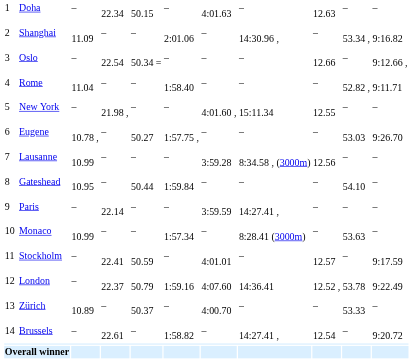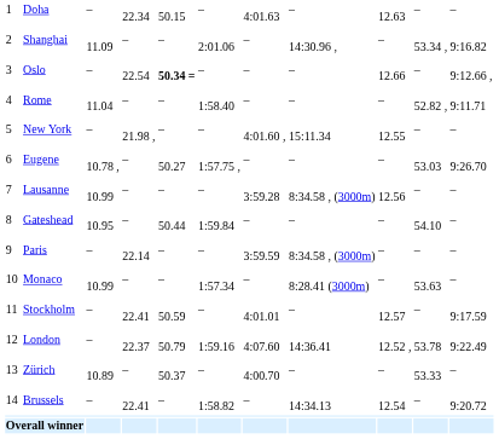 <table>
 <tr>
 <td>1</td>
 <td align=left><a href='#'>Doha</a></td>
 <td>–</td>
 <td><br> 22.34</td>
 <td><br> 50.15 </td>
 <td>–</td>
 <td><br> 4:01.63</td>
 <td>–</td>
 <td><br> 12.63</td>
 <td>–</td>
 <td>–</td>
 </tr>
 <tr>
 <td>2</td>
 <td align=left><a href='#'>Shanghai</a></td>
 <td><br> 11.09</td>
 <td>–</td>
 <td>–</td>
 <td> <br> 2:01.06</td>
 <td>–</td>
 <td> <br> 14:30.96 , </td>
 <td>–</td>
 <td><br> 53.34 , </td>
 <td> <br> 9:16.82 </td>
 </tr>
 <tr>
 <td>3</td>
 <td align=left><a href='#'>Oslo</a></td>
 <td>–</td>
 <td><br> 22.54</td>
-<td><br> 50.34 =</td>
+<td><strong><br> 50.34 =</strong></td>
 <td>–</td>
 <td>–</td>
 <td>–</td>
 <td><br> 12.66 </td>
 <td>–</td>
 <td><br> 9:12.66 , </td>
 </tr>
 <tr>
 <td>4</td>
 <td align=left><a href='#'>Rome</a></td>
 <td><br> 11.04</td>
 <td>–</td>
 <td>–</td>
 <td> <br> 1:58.40 </td>
 <td>–</td>
 <td>–</td>
 <td>–</td>
 <td><br> 52.82 , </td>
 <td><br> 9:11.71 </td>
 </tr>
 <tr>
 <td>5</td>
 <td align=left><a href='#'>New York</a></td>
 <td>–</td>
 <td><br> 21.98 , </td>
 <td>–</td>
 <td>–</td>
 <td><br> 4:01.60 , </td>
 <td><br> 15:11.34</td>
 <td><br> 12.55 </td>
 <td>–</td>
 <td>–</td>
 </tr>
 <tr>
 <td>6</td>
 <td align=left><a href='#'>Eugene</a></td>
 <td><br> 10.78 , </td>
 <td>–</td>
 <td><br> 50.27</td>
 <td><br> 1:57.75 , </td>
 <td>–</td>
 <td>–</td>
 <td>–</td>
 <td><br> 53.03 </td>
 <td><br> 9:26.70</td>
 </tr>
 <tr>
 <td>7</td>
 <td align=left><a href='#'>Lausanne</a></td>
 <td><br> 10.99</td>
 <td>–</td>
 <td>–</td>
 <td>–</td>
 <td><br> 3:59.28 </td>
 <td><br> 8:34.58 ,  (<a href='#'>3000m</a>)</td>
 <td><br> 12.56 </td>
 <td>–</td>
 <td>–</td>
 </tr>
 <tr>
 <td>8</td>
 <td align=left><a href='#'>Gateshead</a></td>
 <td><br> 10.95</td>
 <td>–</td>
 <td><br> 50.44</td>
 <td><br> 1:59.84</td>
 <td>–</td>
 <td>–</td>
 <td>–</td>
 <td><br> 54.10</td>
 <td>–</td>
 </tr>
 <tr>
 <td>9</td>
 <td align=left><a href='#'>Paris</a></td>
 <td>–</td>
 <td><br> 22.14</td>
 <td>–</td>
 <td>–</td>
 <td><br> 3:59.59 </td>
-<td><br> 14:27.41 , </td>
+<td><br> 8:34.58 ,  (<a href='#'>3000m</a>)</td>
 <td>–</td>
 <td>–</td>
 <td>–</td>
 </tr>
 <tr>
 <td>10</td>
 <td align=left><a href='#'>Monaco</a></td>
 <td><br> 10.99</td>
 <td>–</td>
 <td>–</td>
 <td><br> 1:57.34 </td>
 <td>–</td>
 <td><br> 8:28.41  (<a href='#'>3000m</a>)</td>
 <td>–</td>
 <td><br> 53.63</td>
 <td>–</td>
 </tr>
 <tr>
 <td>11</td>
 <td align=left><a href='#'>Stockholm</a></td>
 <td>–</td>
 <td><br> 22.41</td>
 <td><br> 50.59</td>
 <td>–</td>
 <td><br> 4:01.01</td>
 <td>–</td>
 <td><br> 12.57 </td>
 <td>–</td>
 <td><br> 9:17.59</td>
 </tr>
 <tr>
 <td>12</td>
 <td align=left><a href='#'>London</a></td>
 <td>–</td>
 <td><br> 22.37</td>
 <td><br> 50.79</td>
 <td><br> 1:59.16</td>
 <td><br> 4:07.60</td>
 <td><br> 14:36.41</td>
 <td><br> 12.52 , </td>
 <td><br> 53.78</td>
 <td><br> 9:22.49 </td>
 </tr>
 <tr>
 <td>13</td>
 <td align=left><a href='#'>Zürich</a></td>
 <td><br> 10.89</td>
 <td>–</td>
 <td><br> 50.37</td>
 <td>–</td>
 <td><br> 4:00.70</td>
 <td>–</td>
 <td>–</td>
 <td><br> 53.33 </td>
 <td>–</td>
 </tr>
 <tr>
 <td>14</td>
 <td align=left><a href='#'>Brussels</a></td>
 <td>–</td>
-<td><br> 22.61</td>
+<td><br> 22.41</td>
 <td>–</td>
 <td> <br> 1:58.82</td>
 <td>–</td>
-<td><br> 14:27.41 , </td>
+<td><br> 14:34.13</td>
 <td><br> 12.54</td>
 <td>–</td>
 <td><br> 9:20.72 </td>
 </tr>
 <tr>
 <td colspan=11 bgcolor=#DAEFFF></td>
 </tr>
 <tr bgcolor=#DAEFFF>
 <td colspan=2><strong>Overall winner</strong></td>
 <td></td>
 <td></td>
 <td></td>
 <td></td>
 <td></td>
 <td></td>
 <td></td>
 <td></td>
 <td></td>
 </tr>
 </table>
